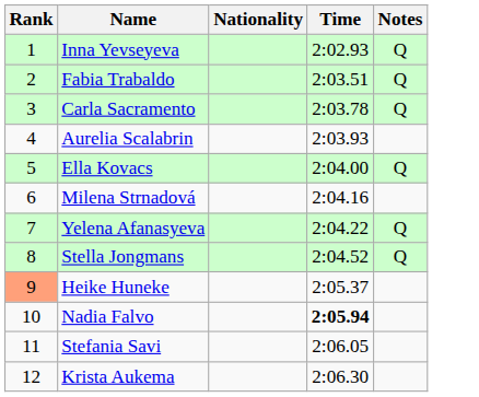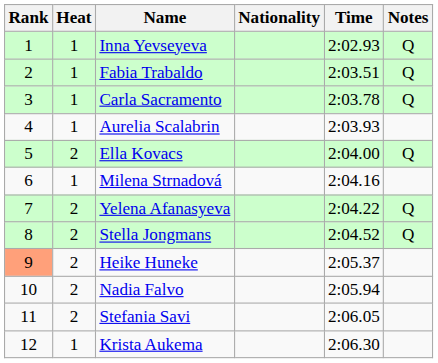 <table class="wikitable sortable" style="text-align:center">
 <tr>
 <th>Rank</th>
+<th>Heat</th>
 <th>Name</th>
 <th>Nationality</th>
 <th>Time</th>
 <th>Notes</th>
 </tr>
 <tr bgcolor=ccffcc>
+<td>1</td>
 <td>1</td>
 <td align="left"><a href='#'>Inna Yevseyeva</a></td>
 <td align=left></td>
 <td>2:02.93</td>
 <td>Q</td>
 </tr>
 <tr bgcolor=ccffcc>
 <td>2</td>
+<td>1</td>
 <td align="left"><a href='#'>Fabia Trabaldo</a></td>
 <td align=left></td>
 <td>2:03.51</td>
 <td>Q</td>
 </tr>
 <tr bgcolor=ccffcc>
 <td>3</td>
+<td>1</td>
 <td align="left"><a href='#'>Carla Sacramento</a></td>
 <td align=left></td>
 <td>2:03.78</td>
 <td>Q</td>
 </tr>
 <tr>
 <td>4</td>
+<td>1</td>
 <td align="left"><a href='#'>Aurelia Scalabrin</a></td>
 <td align=left></td>
 <td>2:03.93</td>
 <td></td>
 </tr>
 <tr bgcolor=ccffcc>
 <td>5</td>
+<td>2</td>
 <td align="left"><a href='#'>Ella Kovacs</a></td>
 <td align=left></td>
 <td>2:04.00</td>
 <td>Q</td>
 </tr>
 <tr>
 <td>6</td>
+<td>1</td>
 <td align="left"><a href='#'>Milena Strnadová</a></td>
 <td align=left></td>
 <td>2:04.16</td>
 <td></td>
 </tr>
 <tr bgcolor=ccffcc>
 <td>7</td>
+<td>2</td>
 <td align="left"><a href='#'>Yelena Afanasyeva</a></td>
 <td align=left></td>
 <td>2:04.22</td>
 <td>Q</td>
 </tr>
 <tr bgcolor=ccffcc>
 <td>8</td>
+<td>2</td>
 <td align="left"><a href='#'>Stella Jongmans</a></td>
 <td align=left></td>
 <td>2:04.52</td>
 <td>Q</td>
 </tr>
 <tr>
 <td style="background: lightsalmon;">9</td>
+<td>2</td>
 <td align="left"><a href='#'>Heike Huneke</a></td>
 <td align=left></td>
 <td>2:05.37</td>
 <td></td>
 </tr>
 <tr>
 <td>10</td>
+<td>2</td>
 <td align="left"><a href='#'>Nadia Falvo</a></td>
 <td align=left></td>
-<td><strong>2:05.94</strong></td>
+<td>2:05.94</td>
 <td></td>
 </tr>
 <tr>
 <td>11</td>
+<td>2</td>
 <td align="left"><a href='#'>Stefania Savi</a></td>
 <td align=left></td>
 <td>2:06.05</td>
 <td></td>
 </tr>
 <tr>
 <td>12</td>
+<td>1</td>
 <td align="left"><a href='#'>Krista Aukema</a></td>
 <td align=left></td>
 <td>2:06.30</td>
 <td></td>
 </tr>
 </table>
